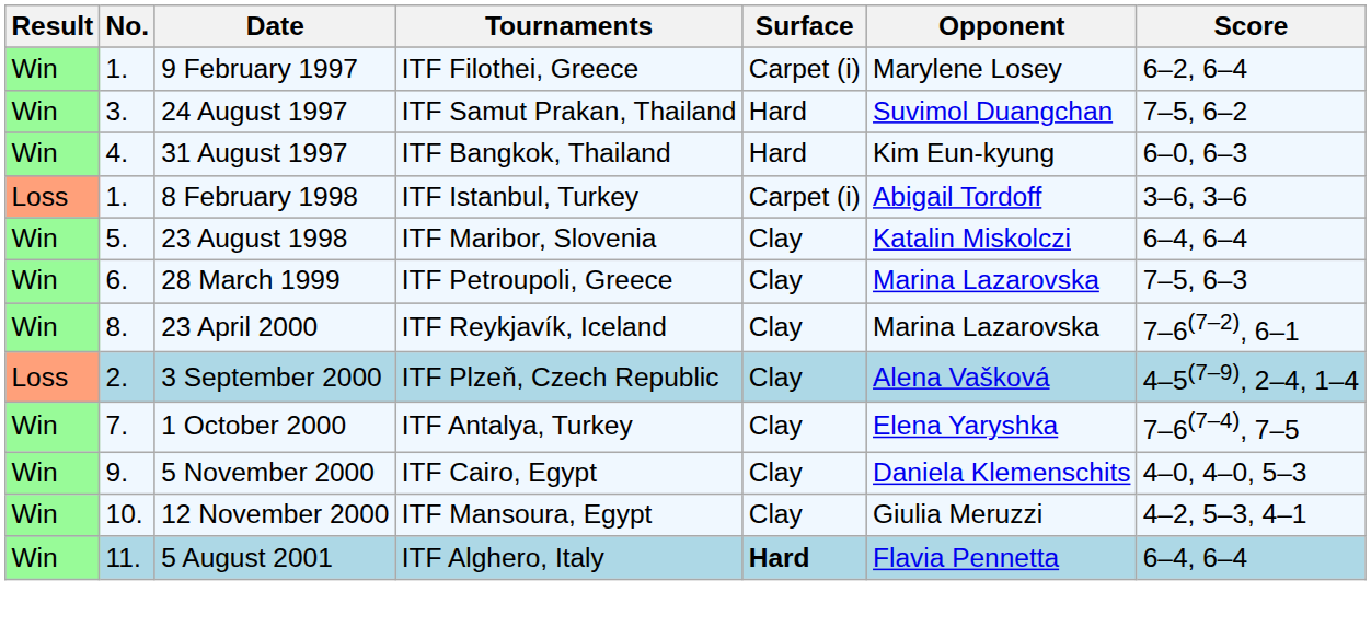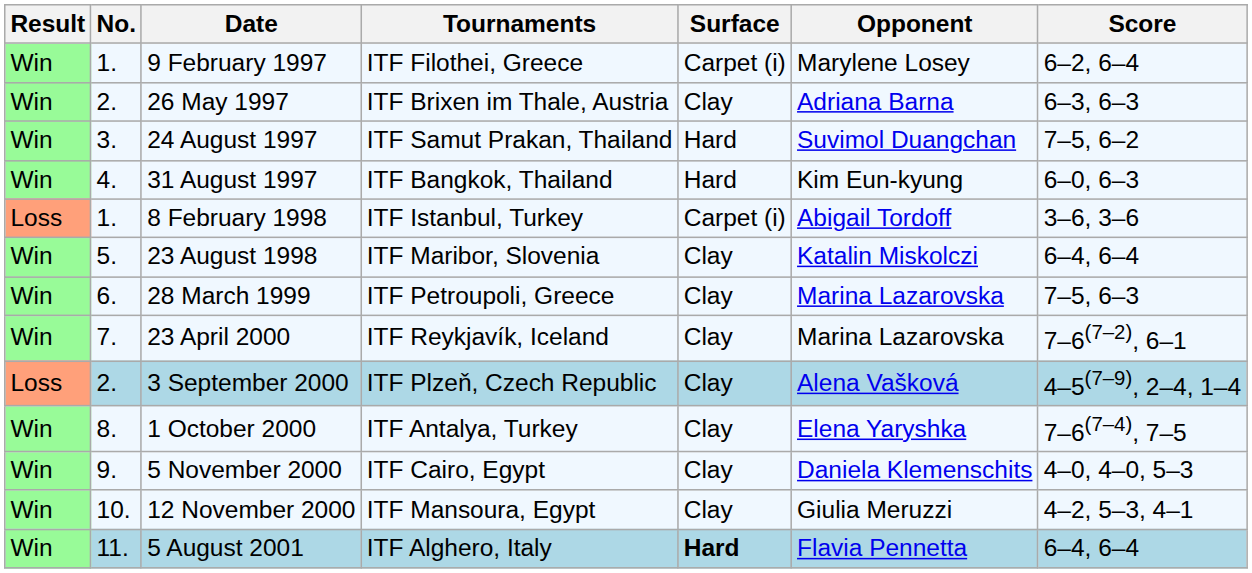 <table class="sortable wikitable">
 <tr>
 <th>Result</th>
 <th>No.</th>
 <th>Date</th>
 <th>Tournaments</th>
 <th>Surface</th>
 <th>Opponent</th>
 <th class="unsortable">Score</th>
 </tr>
 <tr style="background:#f0f8ff;">
 <td style="background:#98fb98;">Win</td>
 <td>1.</td>
 <td>9 February 1997</td>
 <td>ITF Filothei, Greece</td>
 <td>Carpet (i)</td>
 <td> Marylene Losey</td>
 <td>6–2, 6–4</td>
+</tr>
+<tr style="background:#f0f8ff;">
+<td style="background:#98fb98;">Win</td>
+<td>2.</td>
+<td>26 May 1997</td>
+<td>ITF Brixen im Thale, Austria</td>
+<td>Clay</td>
+<td> <a href='#'>Adriana Barna</a></td>
+<td>6–3, 6–3</td>
 </tr>
 <tr style="background:#f0f8ff;">
 <td style="background:#98fb98;">Win</td>
 <td>3.</td>
 <td>24 August 1997</td>
 <td>ITF Samut Prakan, Thailand</td>
 <td>Hard</td>
 <td> <a href='#'>Suvimol Duangchan</a></td>
 <td>7–5, 6–2</td>
 </tr>
 <tr style="background:#f0f8ff;">
 <td style="background:#98fb98;">Win</td>
 <td>4.</td>
 <td>31 August 1997</td>
 <td>ITF Bangkok, Thailand</td>
 <td>Hard</td>
 <td> Kim Eun-kyung</td>
 <td>6–0, 6–3</td>
 </tr>
 <tr style="background:#f0f8ff;">
 <td style="background:#ffa07a;">Loss</td>
 <td>1.</td>
 <td>8 February 1998</td>
 <td>ITF Istanbul, Turkey</td>
 <td>Carpet (i)</td>
 <td> <a href='#'>Abigail Tordoff</a></td>
 <td>3–6, 3–6</td>
 </tr>
 <tr style="background:#f0f8ff;">
 <td style="background:#98fb98;">Win</td>
 <td>5.</td>
 <td>23 August 1998</td>
 <td>ITF Maribor, Slovenia</td>
 <td>Clay</td>
 <td> <a href='#'>Katalin Miskolczi</a></td>
 <td>6–4, 6–4</td>
 </tr>
 <tr style="background:#f0f8ff;">
 <td style="background:#98fb98;">Win</td>
 <td>6.</td>
 <td>28 March 1999</td>
 <td>ITF Petroupoli, Greece</td>
 <td>Clay</td>
 <td> <a href='#'>Marina Lazarovska</a></td>
 <td>7–5, 6–3</td>
 </tr>
 <tr style="background:#f0f8ff;">
 <td style="background:#98fb98;">Win</td>
-<td>8.</td>
+<td>7.</td>
 <td>23 April 2000</td>
 <td>ITF Reykjavík, Iceland</td>
 <td>Clay</td>
 <td> Marina Lazarovska</td>
 <td>7–6<sup>(7–2)</sup>, 6–1</td>
 </tr>
 <tr style="background:lightblue;">
 <td style="background:#ffa07a;">Loss</td>
 <td>2.</td>
 <td>3 September 2000</td>
 <td>ITF Plzeň, Czech Republic</td>
 <td>Clay</td>
 <td> <a href='#'>Alena Vašková</a></td>
 <td>4–5<sup>(7–9)</sup>, 2–4, 1–4</td>
 </tr>
 <tr style="background:#f0f8ff;">
 <td style="background:#98fb98;">Win</td>
-<td>7.</td>
+<td>8.</td>
 <td>1 October 2000</td>
 <td>ITF Antalya, Turkey</td>
 <td>Clay</td>
 <td> <a href='#'>Elena Yaryshka</a></td>
 <td>7–6<sup>(7–4)</sup>, 7–5</td>
 </tr>
 <tr style="background:#f0f8ff;">
 <td style="background:#98fb98;">Win</td>
 <td>9.</td>
 <td>5 November 2000</td>
 <td>ITF Cairo, Egypt</td>
 <td>Clay</td>
 <td> <a href='#'>Daniela Klemenschits</a></td>
 <td>4–0, 4–0, 5–3</td>
 </tr>
 <tr style="background:#f0f8ff;">
 <td style="background:#98fb98;">Win</td>
 <td>10.</td>
 <td>12 November 2000</td>
 <td>ITF Mansoura, Egypt</td>
 <td>Clay</td>
 <td> Giulia Meruzzi</td>
 <td>4–2, 5–3, 4–1</td>
 </tr>
 <tr style="background:lightblue;">
 <td style="background:#98fb98;">Win</td>
 <td>11.</td>
 <td>5 August 2001</td>
 <td>ITF Alghero, Italy</td>
 <td><strong>Hard</strong></td>
 <td> <a href='#'>Flavia Pennetta</a></td>
 <td>6–4, 6–4</td>
 </tr>
 </table>
